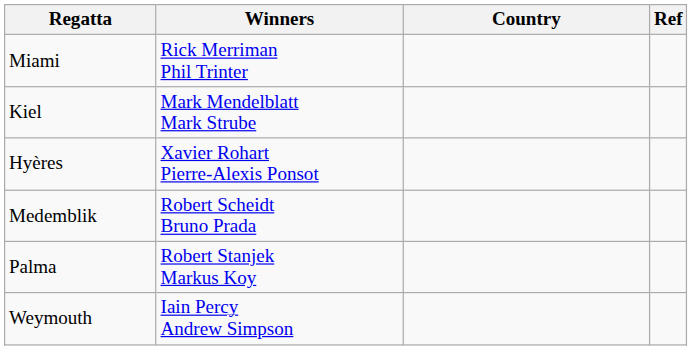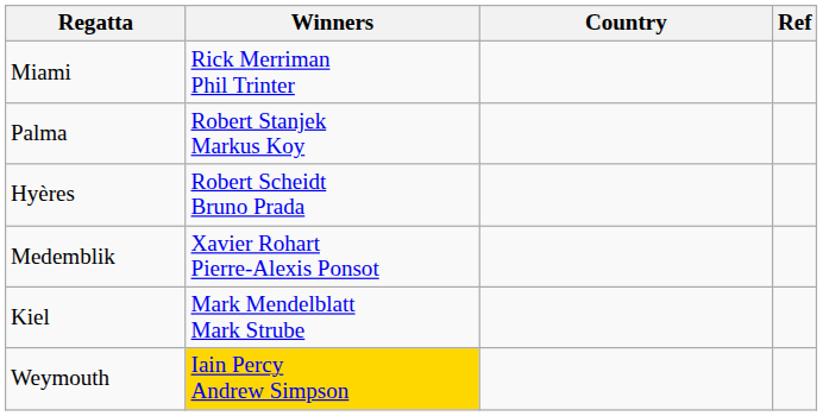 <table class="wikitable">
 <tr>
 <th width=120>Regatta</th>
 <th style="width:200px;">Winners</th>
 <th style="width:200px;">Country</th>
 <th>Ref</th>
 </tr>
 <tr>
 <td>Miami</td>
 <td><a href='#'>Rick Merriman</a><br><a href='#'>Phil Trinter</a></td>
 <td></td>
 <td></td>
 </tr>
 <tr>
+<td>Palma</td>
+<td><a href='#'>Robert Stanjek</a><br><a href='#'>Markus Koy</a></td>
+<td></td>
+<td></td>
+</tr>
+<tr>
+<td>Hyères</td>
+<td><a href='#'>Robert Scheidt</a><br><a href='#'>Bruno Prada</a></td>
+<td></td>
+<td></td>
+</tr>
+<tr>
+<td>Medemblik</td>
+<td><a href='#'>Xavier Rohart</a><br><a href='#'>Pierre-Alexis Ponsot</a></td>
+<td></td>
+<td></td>
+</tr>
+<tr>
 <td>Kiel</td>
 <td><a href='#'>Mark Mendelblatt</a><br><a href='#'>Mark Strube</a></td>
 <td></td>
 <td></td>
 </tr>
 <tr>
-<td>Hyères</td>
-<td><a href='#'>Xavier Rohart</a><br><a href='#'>Pierre-Alexis Ponsot</a></td>
-<td></td>
-<td></td>
-</tr>
-<tr>
-<td>Medemblik</td>
-<td><a href='#'>Robert Scheidt</a><br><a href='#'>Bruno Prada</a></td>
-<td></td>
-<td></td>
-</tr>
-<tr>
-<td>Palma</td>
-<td><a href='#'>Robert Stanjek</a><br><a href='#'>Markus Koy</a></td>
-<td></td>
-<td></td>
-</tr>
-<tr>
 <td>Weymouth</td>
-<td><a href='#'>Iain Percy</a><br><a href='#'>Andrew Simpson</a></td>
+<td style="background: gold;"><a href='#'>Iain Percy</a><br><a href='#'>Andrew Simpson</a></td>
 <td></td>
 <td></td>
 </tr>
 </table>
